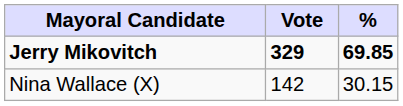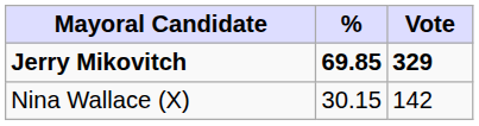 <table class="wikitable">
 <tr>
 <th style="background:#ddf; width:200px;">Mayoral Candidate</th>
+<th style="background:#ddf; width:30px;">%</th>
 <th style="background:#ddf; width:50px;">Vote</th>
-<th style="background:#ddf; width:30px;">%</th>
 </tr>
 <tr>
 <td><strong>Jerry Mikovitch</strong></td>
+<td><strong>69.85</strong></td>
 <td><strong>329</strong></td>
-<td><strong>69.85</strong></td>
 </tr>
 <tr>
 <td>Nina Wallace (X)</td>
+<td>30.15</td>
 <td>142</td>
-<td>30.15</td>
 </tr>
 </table>
